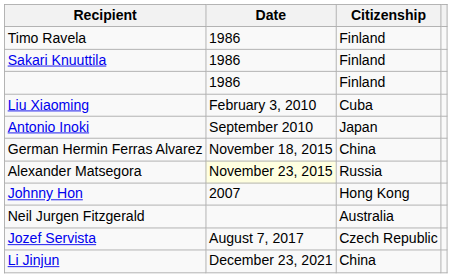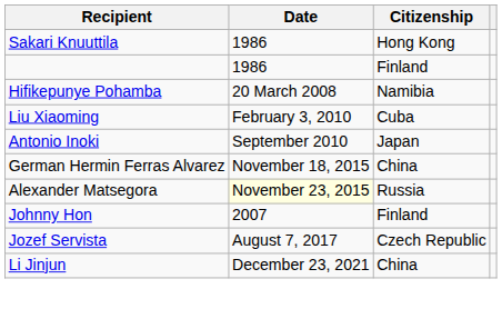 <table class="wikitable">
 <tr>
 <th>Recipient</th>
 <th>Date</th>
 <th>Citizenship</th>
 <th></th>
 </tr>
 <tr>
-<td>Timo Ravela</td>
-<td>1986</td>
-<td>Finland</td>
-<td></td>
-</tr>
-<tr>
 <td><a href='#'>Sakari Knuuttila</a></td>
 <td>1986</td>
-<td>Finland</td>
+<td>Hong Kong</td>
 <td></td>
 </tr>
 <tr>
 <td></td>
 <td>1986</td>
 <td>Finland</td>
+<td></td>
+</tr>
+<tr>
+<td><a href='#'>Hifikepunye Pohamba</a></td>
+<td>20 March 2008</td>
+<td>Namibia</td>
 <td></td>
 </tr>
 <tr>
 <td><a href='#'>Liu Xiaoming</a></td>
 <td>February 3, 2010</td>
 <td>Cuba</td>
 <td></td>
 </tr>
 <tr>
 <td><a href='#'>Antonio Inoki</a></td>
 <td>September 2010</td>
 <td>Japan</td>
 <td></td>
 </tr>
 <tr>
 <td>German Hermin Ferras Alvarez</td>
 <td>November 18, 2015</td>
 <td>China</td>
 <td></td>
 </tr>
 <tr>
 <td>Alexander Matsegora</td>
 <td style="background: lightyellow;">November 23, 2015</td>
 <td>Russia</td>
 <td></td>
 </tr>
 <tr>
 <td><a href='#'>Johnny Hon</a></td>
 <td>2007</td>
-<td>Hong Kong</td>
-<td></td>
-</tr>
-<tr>
-<td>Neil Jurgen Fitzgerald</td>
-<td></td>
-<td>Australia</td>
+<td>Finland</td>
 <td></td>
 </tr>
 <tr>
 <td><a href='#'>Jozef Servista</a></td>
 <td>August 7, 2017</td>
 <td>Czech Republic</td>
 <td></td>
 </tr>
 <tr>
 <td><a href='#'>Li Jinjun</a></td>
 <td>December 23, 2021</td>
 <td>China</td>
 <td></td>
 </tr>
 </table>
